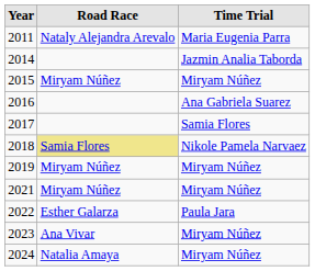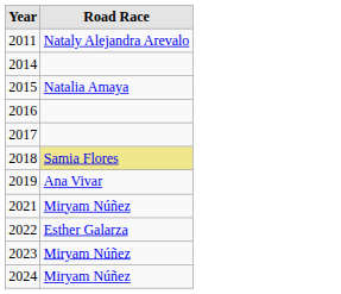 <table class="wikitable sortable alternance" style="font-size:95%">
 <tr bgcolor="#E4E4E4">
 <td align="center"><strong>Year</strong></td>
 <td align="center"><strong>Road Race</strong></td>
-<td align="center"><strong>Time Trial</strong></td>
 </tr>
 <tr>
 <td>2011</td>
 <td><a href='#'>Nataly Alejandra Arevalo</a></td>
-<td><a href='#'>Maria Eugenia Parra</a></td>
 </tr>
 <tr>
 <td>2014</td>
 <td></td>
-<td><a href='#'>Jazmin Analia Taborda</a></td>
 </tr>
 <tr>
 <td>2015</td>
-<td><a href='#'>Miryam Núñez</a></td>
-<td><a href='#'>Miryam Núñez</a></td>
+<td><a href='#'>Natalia Amaya</a></td>
 </tr>
 <tr>
 <td>2016</td>
 <td></td>
-<td><a href='#'>Ana Gabriela Suarez</a></td>
 </tr>
 <tr>
 <td>2017</td>
 <td></td>
-<td><a href='#'>Samia Flores</a></td>
 </tr>
 <tr>
 <td>2018</td>
 <td style="background: khaki;"><a href='#'>Samia Flores</a></td>
-<td><a href='#'>Nikole Pamela Narvaez</a></td>
 </tr>
 <tr>
 <td>2019</td>
-<td><a href='#'>Miryam Núñez</a></td>
-<td><a href='#'>Miryam Núñez</a></td>
+<td><a href='#'>Ana Vivar</a></td>
 </tr>
 <tr>
 <td>2021</td>
-<td><a href='#'>Miryam Núñez</a></td>
 <td><a href='#'>Miryam Núñez</a></td>
 </tr>
 <tr>
 <td>2022</td>
 <td><a href='#'>Esther Galarza</a></td>
-<td><a href='#'>Paula Jara</a></td>
 </tr>
 <tr>
 <td>2023</td>
-<td><a href='#'>Ana Vivar</a></td>
 <td><a href='#'>Miryam Núñez</a></td>
 </tr>
 <tr>
 <td>2024</td>
-<td><a href='#'>Natalia Amaya</a></td>
 <td><a href='#'>Miryam Núñez</a></td>
 </tr>
 </table>
